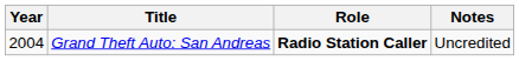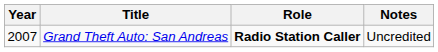 <table class="wikitable">
 <tr>
 <th>Year</th>
 <th>Title</th>
 <th>Role</th>
 <th>Notes</th>
 </tr>
 <tr>
-<td>2004</td>
+<td>2007</td>
 <td><em><a href='#'>Grand Theft Auto: San Andreas</a></em></td>
 <td><strong>Radio Station Caller</strong></td>
 <td>Uncredited</td>
 </tr>
 </table>
